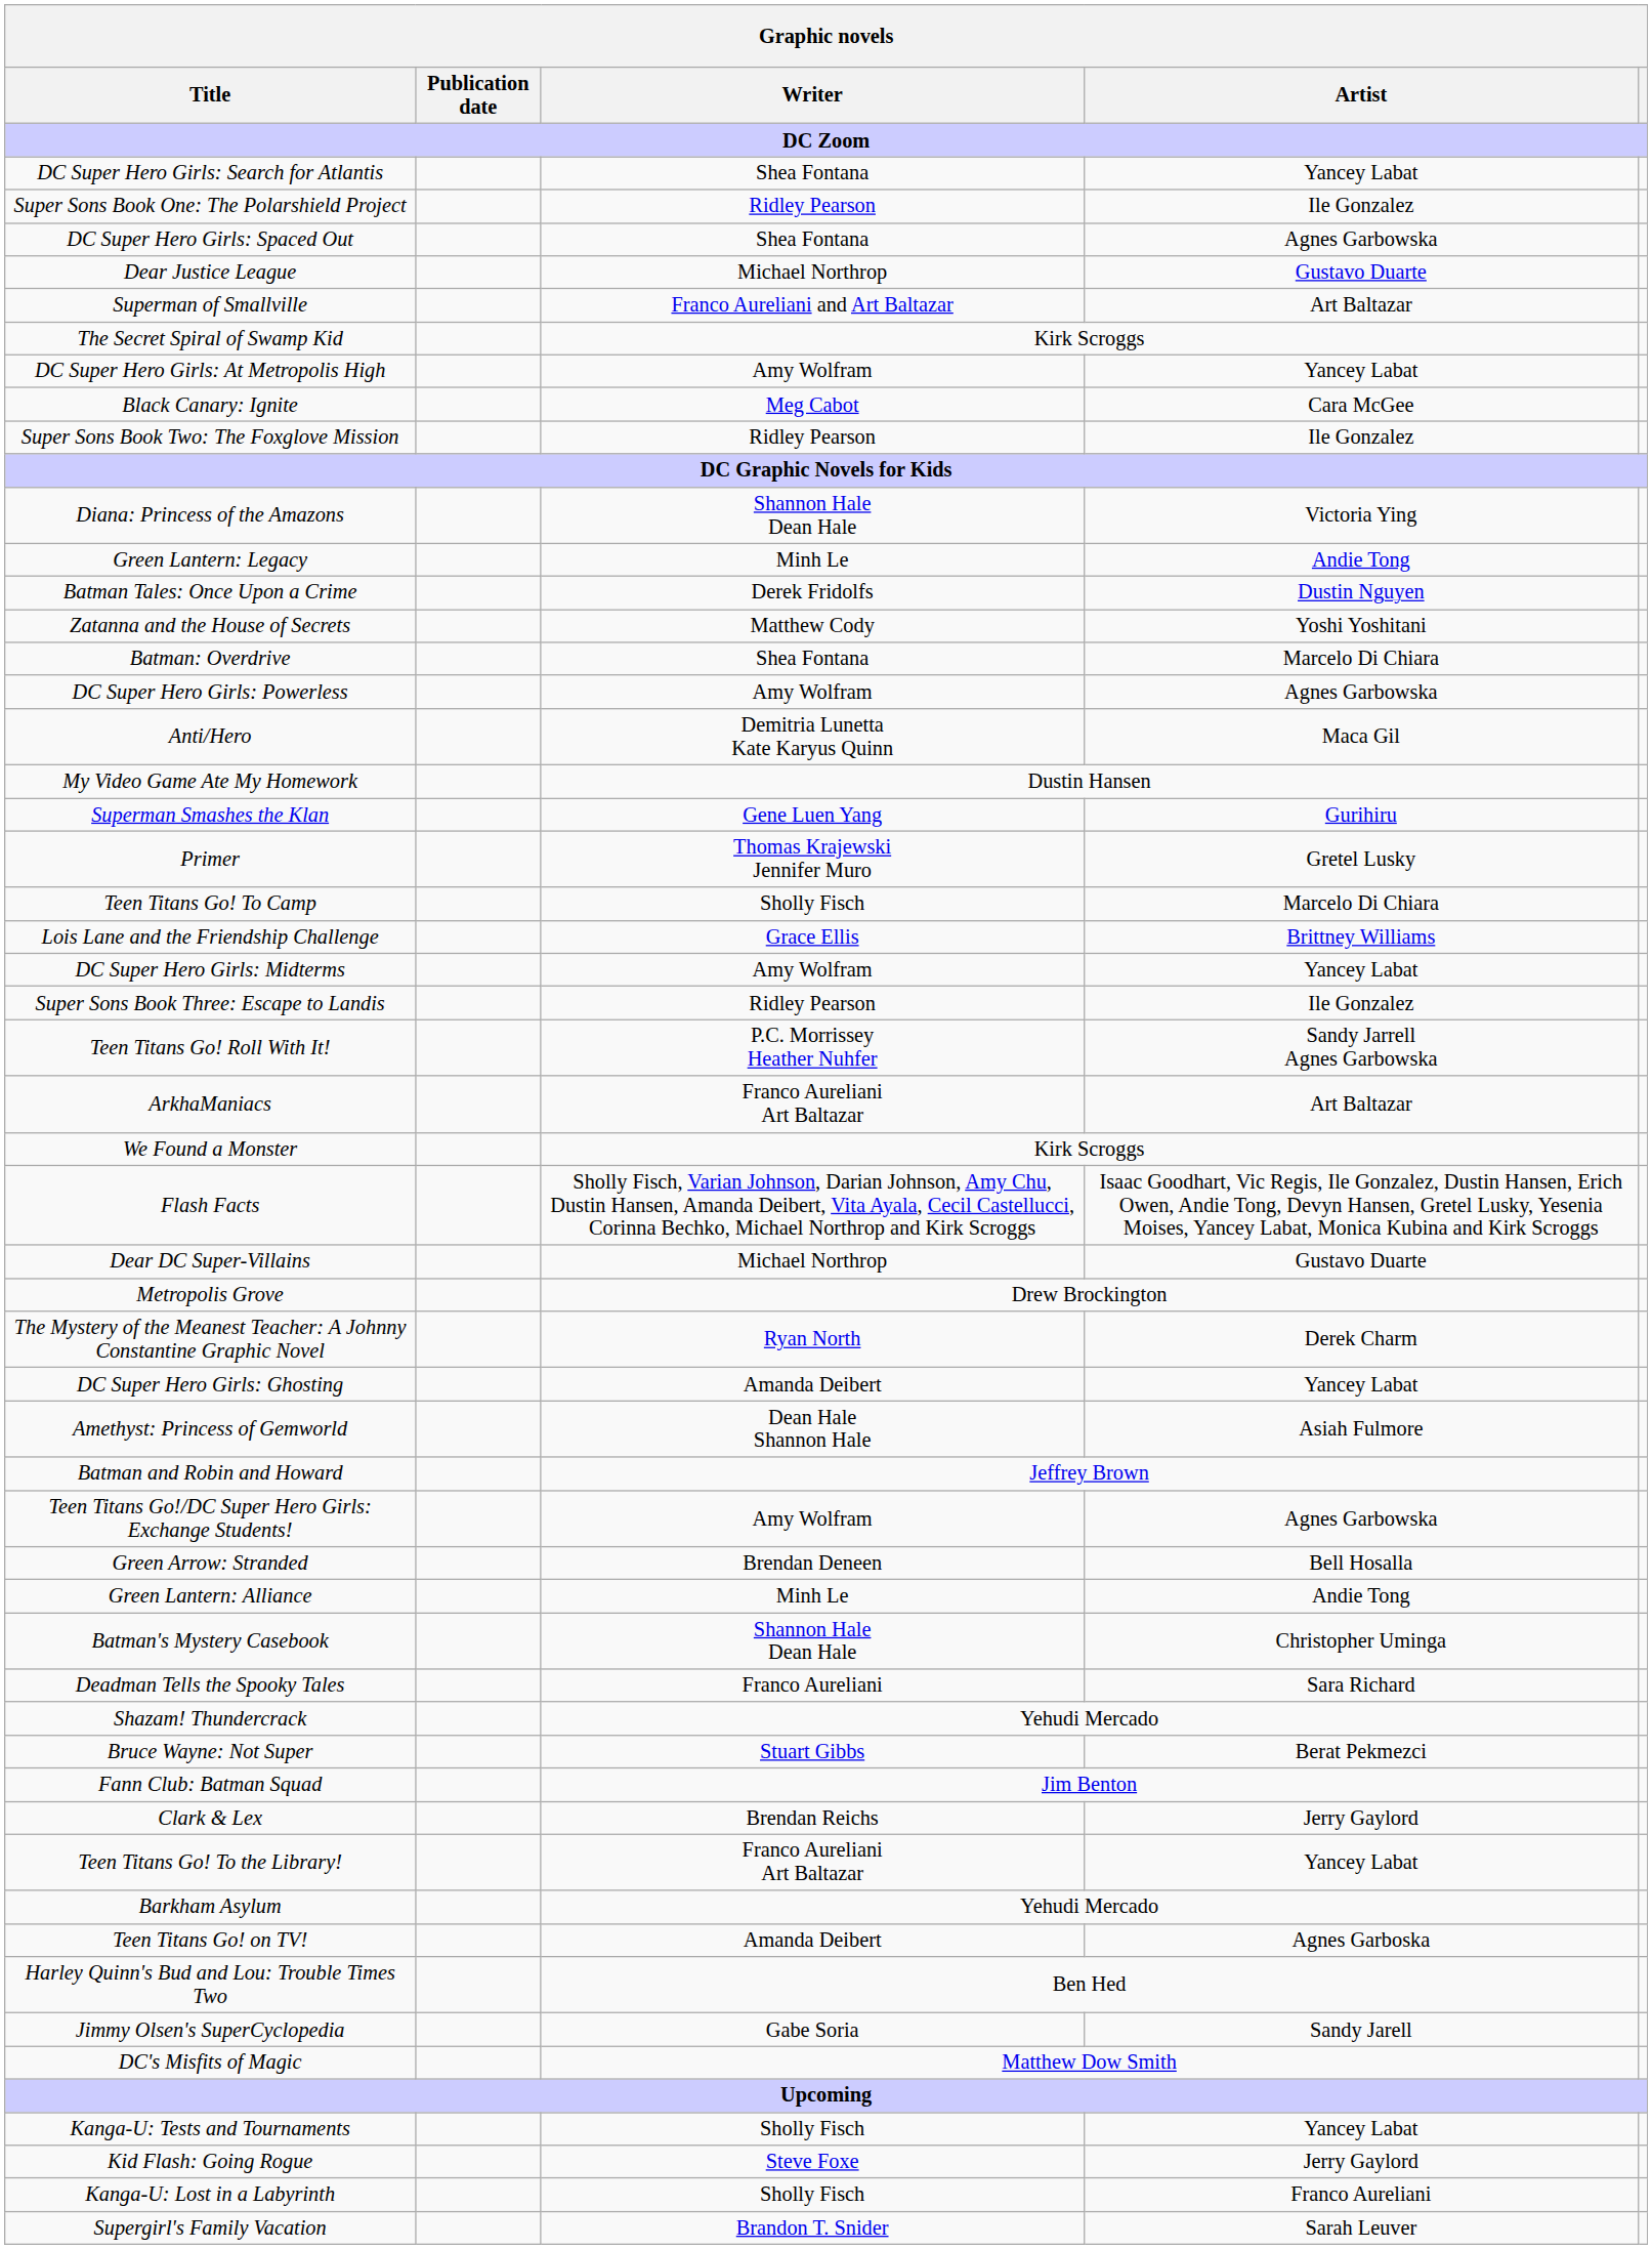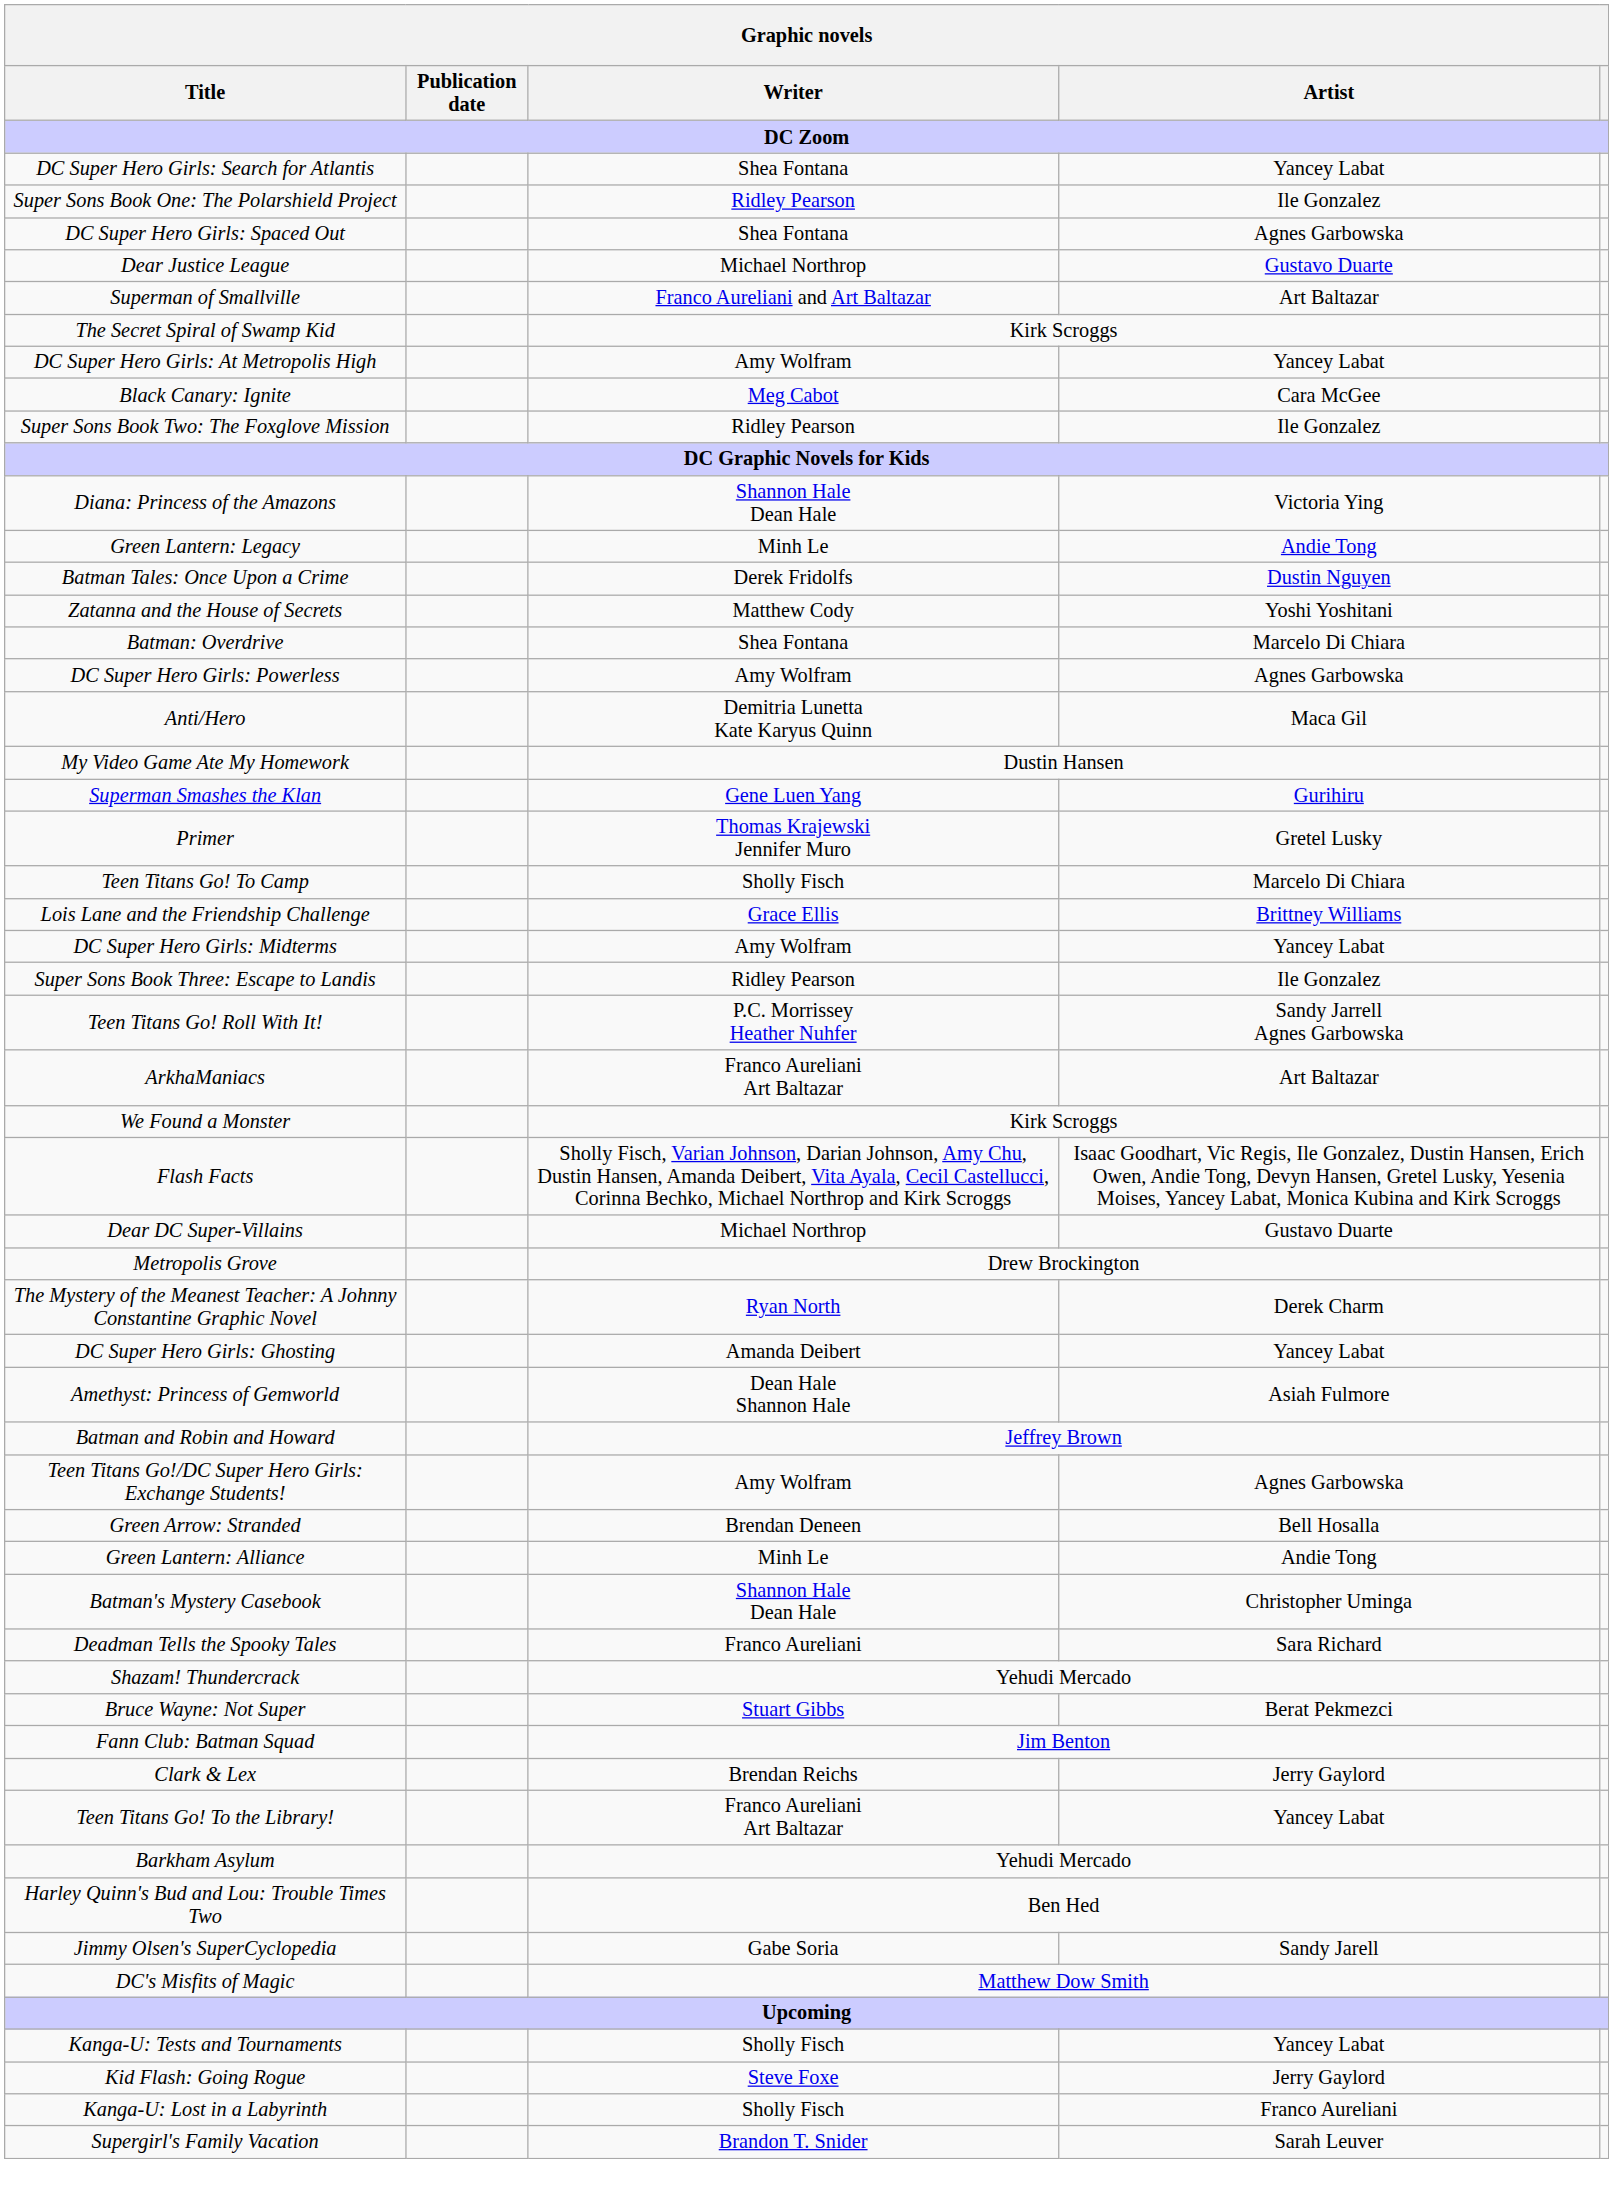 <table class="wikitable collapsible sortable" style="text-align:center;" border="1" width="100%">
 <tr style="height: 3em;">
 <th colspan="5" scope="row"><strong>Graphic novels</strong></th>
 </tr>
 <tr>
 <th scope="col" align="center" width="25%">Title</th>
 <th>Publication date</th>
 <th scope="col" align="center" class=unsortable>Writer</th>
 <th scope="col" align="center" class=unsortable>Artist</th>
 <th scope="col" align="center" class=unsortable></th>
 </tr>
 <tr>
 <th colspan="5" style="background-color:#ccccff;">DC Zoom</th>
 </tr>
 <tr>
 <td><em>DC Super Hero Girls: Search for Atlantis</em></td>
 <td></td>
 <td>Shea Fontana</td>
 <td>Yancey Labat</td>
 <td></td>
 </tr>
 <tr>
 <td><em>Super Sons Book One: The Polarshield Project</em></td>
 <td></td>
 <td><a href='#'>Ridley Pearson</a></td>
 <td>Ile Gonzalez</td>
 <td></td>
 </tr>
 <tr>
 <td><em>DC Super Hero Girls: Spaced Out</em></td>
 <td></td>
 <td>Shea Fontana</td>
 <td>Agnes Garbowska</td>
 <td></td>
 </tr>
 <tr>
 <td><em>Dear Justice League</em></td>
 <td></td>
 <td>Michael Northrop</td>
 <td><a href='#'>Gustavo Duarte</a></td>
 <td></td>
 </tr>
 <tr>
 <td><em>Superman of Smallville</em></td>
 <td></td>
 <td><a href='#'>Franco Aureliani</a> and <a href='#'>Art Baltazar</a></td>
 <td>Art Baltazar</td>
 <td></td>
 </tr>
 <tr>
 <td><em>The Secret Spiral of Swamp Kid</em></td>
 <td></td>
 <td colspan="2">Kirk Scroggs</td>
 <td></td>
 </tr>
 <tr>
 <td><em>DC Super Hero Girls: At Metropolis High</em></td>
 <td></td>
 <td>Amy Wolfram</td>
 <td>Yancey Labat</td>
 <td></td>
 </tr>
 <tr>
 <td><em>Black Canary: Ignite</em></td>
 <td></td>
 <td><a href='#'>Meg Cabot</a></td>
 <td>Cara McGee</td>
 <td></td>
 </tr>
 <tr>
 <td><em>Super Sons Book Two: The Foxglove Mission</em></td>
 <td></td>
 <td>Ridley Pearson</td>
 <td>Ile Gonzalez</td>
 <td></td>
 </tr>
 <tr>
 <th colspan="5" style="background-color:#ccccff;">DC Graphic Novels for Kids</th>
 </tr>
 <tr>
 <td><em>Diana: Princess of the Amazons</em></td>
 <td></td>
 <td><a href='#'>Shannon Hale</a> <br> Dean Hale</td>
 <td>Victoria Ying</td>
 <td></td>
 </tr>
 <tr>
 <td><em>Green Lantern: Legacy</em></td>
 <td></td>
 <td>Minh Le</td>
 <td><a href='#'>Andie Tong</a></td>
 <td></td>
 </tr>
 <tr>
 <td><em>Batman Tales: Once Upon a Crime</em></td>
 <td></td>
 <td>Derek Fridolfs</td>
 <td><a href='#'>Dustin Nguyen</a></td>
 <td></td>
 </tr>
 <tr>
 <td><em>Zatanna and the House of Secrets</em></td>
 <td></td>
 <td>Matthew Cody</td>
 <td>Yoshi Yoshitani</td>
 <td></td>
 </tr>
 <tr>
 <td><em>Batman: Overdrive</em></td>
 <td></td>
 <td>Shea Fontana</td>
 <td>Marcelo Di Chiara</td>
 <td></td>
 </tr>
 <tr>
 <td><em>DC Super Hero Girls: Powerless</em></td>
 <td></td>
 <td>Amy Wolfram</td>
 <td>Agnes Garbowska</td>
 <td></td>
 </tr>
 <tr>
 <td><em>Anti/Hero</em></td>
 <td></td>
 <td>Demitria Lunetta <br> Kate Karyus Quinn</td>
 <td>Maca Gil</td>
 <td></td>
 </tr>
 <tr>
 <td><em>My Video Game Ate My Homework</em></td>
 <td></td>
 <td colspan="2">Dustin Hansen</td>
 <td></td>
 </tr>
 <tr>
 <td><em><a href='#'>Superman Smashes the Klan</a></em></td>
 <td></td>
 <td><a href='#'>Gene Luen Yang</a></td>
 <td><a href='#'>Gurihiru</a></td>
 <td></td>
 </tr>
 <tr>
 <td><em>Primer</em></td>
 <td></td>
 <td><a href='#'>Thomas Krajewski</a> <br> Jennifer Muro</td>
 <td>Gretel Lusky</td>
 <td></td>
 </tr>
 <tr>
 <td><em>Teen Titans Go! To Camp</em></td>
 <td></td>
 <td>Sholly Fisch</td>
 <td>Marcelo Di Chiara</td>
 <td></td>
 </tr>
 <tr>
 <td><em>Lois Lane and the Friendship Challenge</em></td>
 <td></td>
 <td><a href='#'>Grace Ellis</a></td>
 <td><a href='#'>Brittney Williams</a></td>
 <td></td>
 </tr>
 <tr>
 <td><em>DC Super Hero Girls: Midterms</em></td>
 <td></td>
 <td>Amy Wolfram</td>
 <td>Yancey Labat</td>
 <td></td>
 </tr>
 <tr>
 <td><em>Super Sons Book Three: Escape to Landis</em></td>
 <td></td>
 <td>Ridley Pearson</td>
 <td>Ile Gonzalez</td>
 <td></td>
 </tr>
 <tr>
 <td><em>Teen Titans Go! Roll With It!</em></td>
 <td></td>
 <td>P.C. Morrissey <br> <a href='#'>Heather Nuhfer</a></td>
 <td>Sandy Jarrell <br> Agnes Garbowska</td>
 <td></td>
 </tr>
 <tr>
 <td><em>ArkhaManiacs</em></td>
 <td></td>
 <td>Franco Aureliani <br> Art Baltazar</td>
 <td>Art Baltazar</td>
 <td></td>
 </tr>
 <tr>
 <td><em>We Found a Monster</em></td>
 <td></td>
 <td colspan="2">Kirk Scroggs</td>
 <td></td>
 </tr>
 <tr>
 <td><em>Flash Facts</em></td>
 <td></td>
 <td>Sholly Fisch, <a href='#'>Varian Johnson</a>, Darian Johnson, <a href='#'>Amy Chu</a>, Dustin Hansen, Amanda Deibert, <a href='#'>Vita Ayala</a>, <a href='#'>Cecil Castellucci</a>, Corinna Bechko, Michael Northrop and Kirk Scroggs</td>
 <td>Isaac Goodhart, Vic Regis, Ile Gonzalez, Dustin Hansen, Erich Owen, Andie Tong, Devyn Hansen, Gretel Lusky, Yesenia Moises, Yancey Labat, Monica Kubina and Kirk Scroggs</td>
 <td></td>
 </tr>
 <tr>
 <td><em>Dear DC Super-Villains</em></td>
 <td></td>
 <td>Michael Northrop</td>
 <td>Gustavo Duarte</td>
 <td></td>
 </tr>
 <tr>
 <td><em>Metropolis Grove</em></td>
 <td></td>
 <td colspan="2">Drew Brockington</td>
 <td></td>
 </tr>
 <tr>
 <td><em>The Mystery of the Meanest Teacher: A Johnny Constantine Graphic Novel</em></td>
 <td></td>
 <td><a href='#'>Ryan North</a></td>
 <td>Derek Charm</td>
 <td></td>
 </tr>
 <tr>
 <td><em>DC Super Hero Girls: Ghosting</em></td>
 <td></td>
 <td>Amanda Deibert</td>
 <td>Yancey Labat</td>
 <td></td>
 </tr>
 <tr>
 <td><em>Amethyst: Princess of Gemworld</em></td>
 <td></td>
 <td>Dean Hale <br> Shannon Hale</td>
 <td>Asiah Fulmore</td>
 <td></td>
 </tr>
 <tr>
 <td><em>Batman and Robin and Howard</em></td>
 <td></td>
 <td colspan="2"><a href='#'>Jeffrey Brown</a></td>
 <td></td>
 </tr>
 <tr>
 <td><em>Teen Titans Go!/DC Super Hero Girls: Exchange Students!</em></td>
 <td></td>
 <td>Amy Wolfram</td>
 <td>Agnes Garbowska</td>
 <td></td>
 </tr>
 <tr>
 <td><em>Green Arrow: Stranded</em></td>
 <td></td>
 <td>Brendan Deneen</td>
 <td>Bell Hosalla</td>
 <td></td>
 </tr>
 <tr>
 <td><em>Green Lantern: Alliance</em></td>
 <td></td>
 <td>Minh Le</td>
 <td>Andie Tong</td>
 <td></td>
 </tr>
 <tr>
 <td><em>Batman's Mystery Casebook</em></td>
 <td></td>
 <td><a href='#'>Shannon Hale</a> <br> Dean Hale</td>
 <td>Christopher Uminga</td>
 <td></td>
 </tr>
 <tr>
 <td><em>Deadman Tells the Spooky Tales</em></td>
 <td></td>
 <td>Franco Aureliani</td>
 <td>Sara Richard</td>
 <td></td>
 </tr>
 <tr>
 <td><em>Shazam! Thundercrack</em></td>
 <td></td>
 <td colspan="2">Yehudi Mercado</td>
 <td></td>
 </tr>
 <tr>
 <td><em>Bruce Wayne: Not Super</em></td>
 <td></td>
 <td><a href='#'>Stuart Gibbs</a></td>
 <td>Berat Pekmezci</td>
 <td></td>
 </tr>
 <tr>
 <td><em>Fann Club: Batman Squad</em></td>
 <td></td>
 <td colspan="2"><a href='#'>Jim Benton</a></td>
 <td></td>
 </tr>
 <tr>
 <td><em>Clark & Lex </em></td>
 <td></td>
 <td>Brendan Reichs</td>
 <td>Jerry Gaylord</td>
 <td></td>
 </tr>
 <tr>
 <td><em>Teen Titans Go! To the Library!</em></td>
 <td></td>
 <td>Franco Aureliani <br> Art Baltazar</td>
 <td>Yancey Labat</td>
 <td></td>
 </tr>
 <tr>
 <td><em>Barkham Asylum</em></td>
 <td></td>
 <td colspan="2">Yehudi Mercado</td>
 <td></td>
 </tr>
 <tr>
-<td><em>Teen Titans Go! on TV!</em></td>
-<td></td>
-<td>Amanda Deibert</td>
-<td>Agnes Garboska</td>
-<td></td>
-</tr>
-<tr>
 <td><em>Harley Quinn's Bud and Lou: Trouble Times Two</em></td>
 <td></td>
 <td colspan="2">Ben Hed</td>
 <td></td>
 </tr>
 <tr>
 <td><em>Jimmy Olsen's SuperCyclopedia</em></td>
 <td></td>
 <td>Gabe Soria</td>
 <td>Sandy Jarell</td>
 <td></td>
 </tr>
 <tr>
 <td><em>DC's Misfits of Magic</em></td>
 <td></td>
 <td colspan="2"><a href='#'>Matthew Dow Smith</a></td>
 <td></td>
 </tr>
 <tr>
 <th colspan="5" style="background-color:#ccccff;">Upcoming</th>
 </tr>
 <tr>
 <td><em>Kanga-U: Tests and Tournaments</em></td>
 <td></td>
 <td>Sholly Fisch</td>
 <td>Yancey Labat</td>
 <td></td>
 </tr>
 <tr>
 <td><em>Kid Flash: Going Rogue</em></td>
 <td></td>
 <td><a href='#'>Steve Foxe</a></td>
 <td>Jerry Gaylord</td>
 <td></td>
 </tr>
 <tr>
 <td><em>Kanga-U: Lost in a Labyrinth</em></td>
 <td></td>
 <td>Sholly Fisch</td>
 <td>Franco Aureliani</td>
 <td></td>
 </tr>
 <tr>
 <td><em>Supergirl's Family Vacation</em></td>
 <td></td>
 <td><a href='#'>Brandon T. Snider</a></td>
 <td>Sarah Leuver</td>
 <td></td>
 </tr>
 </table>
